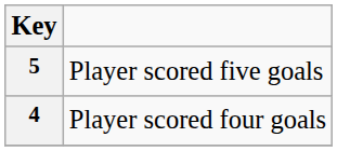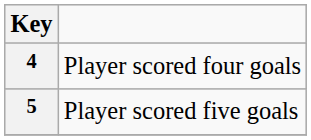 <table class="wikitable plainrowheaders">
 <tr>
 <th colspan="1" scope="col">Key</th>
+</tr>
+<tr>
+<th align="left" scope="row"><sup>4</sup></th>
+<td align="left">Player scored four goals</td>
 </tr>
 <tr>
 <th align="left" scope="row"><sup>5</sup></th>
 <td align="left">Player scored five goals</td>
 </tr>
 <tr>
-<th align="left" scope="row"><sup>4</sup></th>
-<td align="left">Player scored four goals</td>
-</tr>
-<tr>
 </tr>
 </table>
